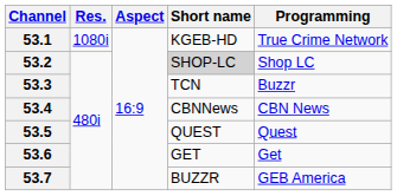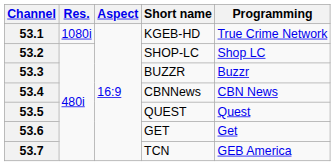 <table class="wikitable">
 <tr>
 <th scope = "col"><a href='#'>Channel</a></th>
 <th scope = "col"><a href='#'>Res.</a></th>
 <th scope = "col"><a href='#'>Aspect</a></th>
 <th scope = "col">Short name</th>
 <th scope = "col">Programming</th>
 </tr>
 <tr>
 <th scope = "row">53.1</th>
 <td><a href='#'>1080i</a></td>
 <td rowspan="7"><a href='#'>16:9</a></td>
 <td>KGEB-HD</td>
 <td><a href='#'>True Crime Network</a></td>
 </tr>
 <tr>
 <th scope = "row">53.2</th>
 <td rowspan="6"><a href='#'>480i</a></td>
-<td style="background: lightgrey;">SHOP-LC</td>
+<td>SHOP-LC</td>
 <td><a href='#'>Shop LC</a></td>
 </tr>
 <tr>
 <th scope = "row">53.3</th>
-<td>TCN</td>
+<td>BUZZR</td>
 <td><a href='#'>Buzzr</a></td>
 </tr>
 <tr>
 <th scope = "row">53.4</th>
 <td>CBNNews</td>
 <td><a href='#'>CBN News</a></td>
 </tr>
 <tr>
 <th scope = "row">53.5</th>
 <td>QUEST</td>
 <td><a href='#'>Quest</a></td>
 </tr>
 <tr>
 <th scope = "row">53.6</th>
 <td>GET</td>
 <td><a href='#'>Get</a></td>
 </tr>
 <tr>
 <th scope = "row">53.7</th>
-<td>BUZZR</td>
+<td>TCN</td>
 <td><a href='#'>GEB America</a></td>
 </tr>
 </table>
